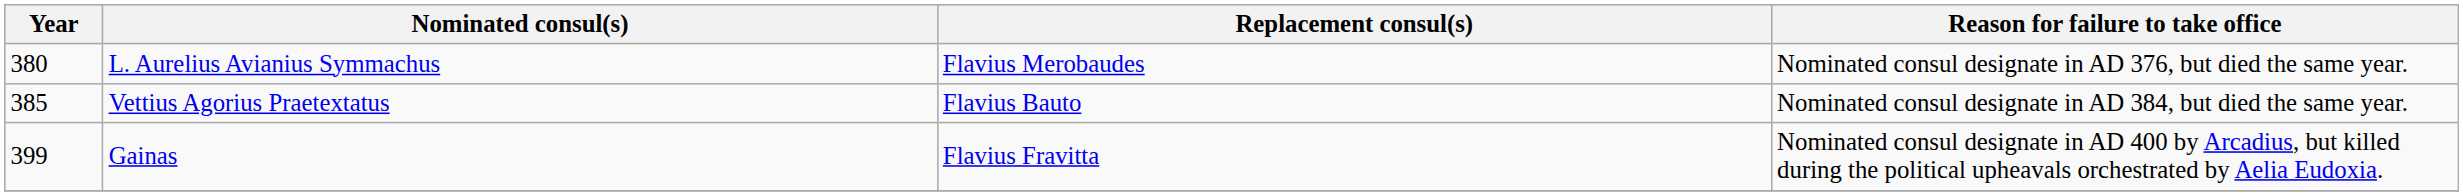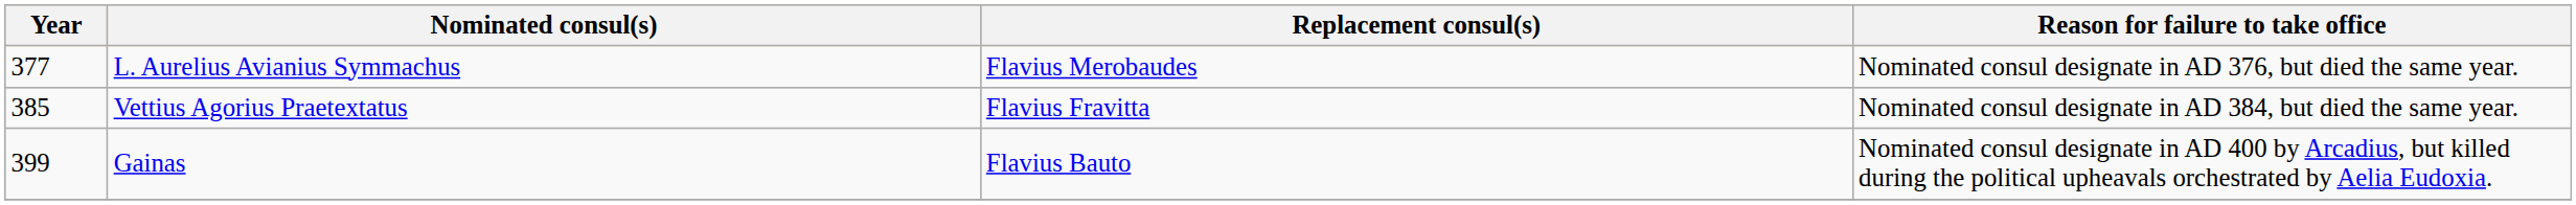 <table class="wikitable"  width="100%">
 <tr bgcolor="#FFDEAD">
 <th width="4%">Year</th>
 <th width="34%">Nominated consul(s)</th>
 <th width="34%">Replacement consul(s)</th>
 <th width="28%">Reason for failure to take office</th>
 </tr>
 <tr>
-<td>380</td>
+<td>377</td>
 <td><a href='#'>L. Aurelius Avianius Symmachus</a></td>
 <td><a href='#'>Flavius Merobaudes</a></td>
 <td>Nominated consul designate in AD 376, but died the same year.</td>
 </tr>
 <tr>
 <td>385</td>
 <td><a href='#'>Vettius Agorius Praetextatus</a></td>
-<td><a href='#'>Flavius Bauto</a></td>
+<td><a href='#'>Flavius Fravitta</a></td>
 <td>Nominated consul designate in AD 384, but died the same year.</td>
 </tr>
 <tr>
 <td>399</td>
 <td><a href='#'>Gainas</a></td>
-<td><a href='#'>Flavius Fravitta</a></td>
+<td><a href='#'>Flavius Bauto</a></td>
 <td>Nominated consul designate in AD 400 by <a href='#'>Arcadius</a>, but killed during the political upheavals orchestrated by <a href='#'>Aelia Eudoxia</a>.</td>
 </tr>
 <tr>
 </tr>
 </table>
